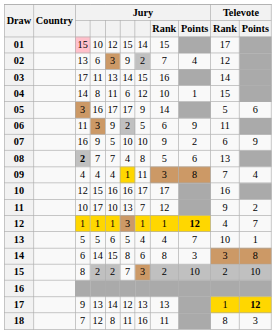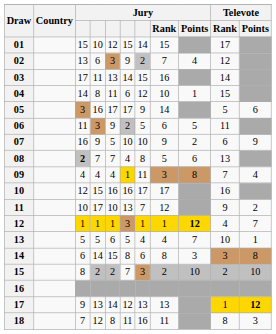 <table class="sortable wikitable collapsible plainrowheaders" style="text-align:center">
 <tr>
 </tr>
 <tr>
 <th scope="col" rowspan="2">Draw</th>
 <th scope="col" rowspan="2">Country</th>
 <th scope="col" colspan="7">Jury</th>
 <th scope="col" colspan="2">Televote</th>
 </tr>
 <tr>
 <th scope="col"><small></small></th>
 <th scope="col"><small></small></th>
 <th scope="col"><small></small></th>
 <th scope="col"><small></small></th>
 <th scope="col"><small></small></th>
 <th scope="col">Rank</th>
 <th scope="col">Points</th>
 <th scope="col">Rank</th>
 <th scope="col">Points</th>
 </tr>
 <tr>
 <th scope="row" style="text-align:center;">01</th>
 <td style="text-align:left;"></td>
-<td style="background: pink;">15</td>
+<td>15</td>
 <td>10</td>
 <td>12</td>
 <td>15</td>
 <td>14</td>
 <td>15</td>
 <td style="background:#AAAAAA;"></td>
 <td>17</td>
 <td style="background:#AAAAAA;"></td>
 </tr>
 <tr>
 <th scope="row" style="text-align:center;">02</th>
 <td style="text-align:left;"></td>
 <td>13</td>
 <td>6</td>
 <td style="background:#CC9966;">3</td>
 <td>9</td>
 <td style="background:silver;">2</td>
 <td>7</td>
 <td>4</td>
 <td>12</td>
 <td style="background:#AAAAAA;"></td>
 </tr>
 <tr>
 <th scope="row" style="text-align:center;">03</th>
 <td style="text-align:left;"></td>
 <td>17</td>
 <td>11</td>
 <td>13</td>
 <td>14</td>
 <td>15</td>
 <td>16</td>
 <td style="background:#AAAAAA;"></td>
 <td>14</td>
 <td style="background:#AAAAAA;"></td>
 </tr>
 <tr>
 <th scope="row" style="text-align:center;">04</th>
 <td style="text-align:left;"></td>
 <td>14</td>
 <td>8</td>
 <td>11</td>
 <td>6</td>
 <td>12</td>
 <td>10</td>
 <td>1</td>
 <td>15</td>
 <td style="background:#AAAAAA;"></td>
 </tr>
 <tr>
 <th scope="row" style="text-align:center;">05</th>
 <td style="text-align:left;"></td>
 <td style="background:#CC9966;">3</td>
 <td>16</td>
 <td>17</td>
 <td>17</td>
 <td>9</td>
 <td>14</td>
 <td style="background:#AAAAAA;"></td>
 <td>5</td>
 <td>6</td>
 </tr>
 <tr>
 <th scope="row" style="text-align:center;">06</th>
 <td style="text-align:left;"></td>
 <td>11</td>
 <td style="background:#CC9966;">3</td>
 <td>9</td>
 <td style="background:silver;">2</td>
 <td>5</td>
 <td>6</td>
-<td>9</td>
+<td>5</td>
 <td>11</td>
 <td style="background:#AAAAAA;"></td>
 </tr>
 <tr>
 <th scope="row" style="text-align:center;">07</th>
 <td style="text-align:left;"></td>
 <td>16</td>
 <td>9</td>
 <td>5</td>
 <td>10</td>
 <td>10</td>
 <td>9</td>
 <td>2</td>
 <td>6</td>
 <td>9</td>
 </tr>
 <tr>
 <th scope="row" style="text-align:center;">08</th>
 <td style="text-align:left;"></td>
 <td style="background:silver;"><strong>2</strong></td>
 <td>7</td>
 <td>7</td>
 <td>4</td>
 <td>8</td>
 <td>5</td>
 <td>6</td>
 <td>13</td>
 <td style="background:#AAAAAA;"></td>
 </tr>
 <tr>
 <th scope="row" style="text-align:center;">09</th>
 <td style="text-align:left;"></td>
 <td>4</td>
 <td>4</td>
 <td>4</td>
 <td style="background:gold;">1</td>
 <td>11</td>
 <td style="background:#CC9966;">3</td>
 <td style="background:#CC9966;">8</td>
 <td>7</td>
 <td>4</td>
 </tr>
 <tr>
 <th scope="row" style="text-align:center;">10</th>
 <td style="text-align:left;"></td>
 <td>12</td>
 <td>15</td>
 <td>16</td>
 <td>16</td>
 <td>17</td>
 <td>17</td>
 <td style="background:#AAAAAA;"></td>
 <td>16</td>
 <td style="background:#AAAAAA;"></td>
 </tr>
 <tr>
 <th scope="row" style="text-align:center;">11</th>
 <td style="text-align:left;"></td>
 <td>10</td>
 <td>17</td>
 <td>10</td>
 <td>13</td>
 <td>7</td>
 <td>12</td>
 <td style="background:#AAAAAA;"></td>
 <td>9</td>
 <td>2</td>
 </tr>
 <tr>
 <th scope="row" style="text-align:center;">12</th>
 <td style="text-align:left;"></td>
 <td style="background:gold;">1</td>
 <td style="background:gold;">1</td>
 <td style="background:gold;">1</td>
 <td style="background:#CC9966;">3</td>
 <td style="background:gold;">1</td>
 <td style="background:gold;">1</td>
 <td style="background:gold;"><strong>12</strong></td>
 <td>4</td>
 <td>7</td>
 </tr>
 <tr>
 <th scope="row" style="text-align:center;">13</th>
 <td style="text-align:left;"></td>
 <td>5</td>
 <td>5</td>
 <td>6</td>
 <td>5</td>
 <td>4</td>
 <td>4</td>
 <td>7</td>
 <td>10</td>
 <td>1</td>
 </tr>
 <tr>
 <th scope="row" style="text-align:center;">14</th>
 <td style="text-align:left;"></td>
 <td>6</td>
 <td>14</td>
 <td>15</td>
 <td>8</td>
 <td>6</td>
 <td>8</td>
 <td>3</td>
 <td style="background:#CC9966;">3</td>
 <td style="background:#CC9966;">8</td>
 </tr>
 <tr>
 <th scope="row" style="text-align:center;">15</th>
 <td style="text-align:left;"></td>
 <td>8</td>
 <td style="background:silver;">2</td>
 <td style="background:silver;">2</td>
 <td>7</td>
 <td style="background:#CC9966;">3</td>
 <td style="background:silver;">2</td>
 <td style="background:silver;">10</td>
 <td style="background:silver;">2</td>
 <td style="background:silver;">10</td>
 </tr>
 <tr class="sortbottom">
 <th scope="row" style="text-align:center;">16</th>
 <td style="text-align:left;"></td>
 <td style="background:#AAAAAA;"></td>
 <td style="background:#AAAAAA;"></td>
 <td style="background:#AAAAAA;"></td>
 <td style="background:#AAAAAA;"></td>
 <td style="background:#AAAAAA;"></td>
 <td style="background:#AAAAAA;"></td>
 <td style="background:#AAAAAA;"></td>
 <td style="background:#AAAAAA;"></td>
 <td style="background:#AAAAAA;"></td>
 </tr>
 <tr>
 <th scope="row" style="text-align:center;">17</th>
 <td style="text-align:left;"></td>
 <td>9</td>
 <td>13</td>
 <td>14</td>
 <td>12</td>
 <td>13</td>
 <td>13</td>
 <td style="background:#AAAAAA;"></td>
 <td style="background:gold;">1</td>
 <td style="background:gold;"><strong>12</strong></td>
 </tr>
 <tr>
 <th scope="row" style="text-align:center;">18</th>
 <td style="text-align:left;"></td>
 <td>7</td>
 <td>12</td>
 <td>8</td>
 <td>11</td>
 <td>16</td>
 <td>11</td>
 <td style="background:#AAAAAA;"></td>
 <td>8</td>
 <td>3</td>
 </tr>
 </table>
